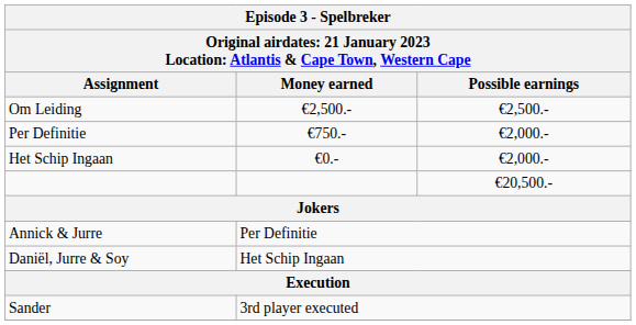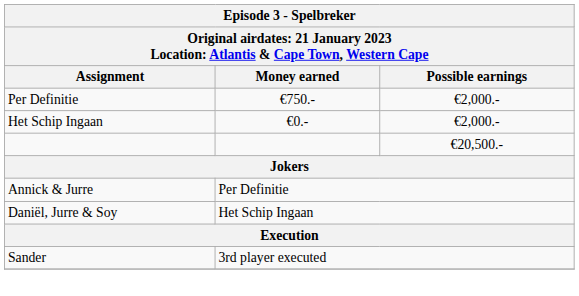 <table class="wikitable" style="font-size: 95%; margin: 10px" align="right" width="40%">
 <tr>
 <th colspan=3>Episode 3 - Spelbreker</th>
 </tr>
 <tr>
 <th colspan=3>Original airdates: 21 January 2023<br>Location: <a href='#'>Atlantis</a> & <a href='#'>Cape Town</a>, <a href='#'>Western Cape</a></th>
 </tr>
 <tr>
 <th>Assignment</th>
 <th>Money earned</th>
 <th>Possible earnings</th>
-</tr>
-<tr>
-<td>Om Leiding</td>
-<td align="center">€2,500.-</td>
-<td align="center">€2,500.-</td>
 </tr>
 <tr>
 <td>Per Definitie</td>
 <td align="center">€750.-</td>
 <td align="center">€2,000.-</td>
 </tr>
 <tr>
 <td>Het Schip Ingaan</td>
 <td align="center">€0.-</td>
 <td align="center">€2,000.-</td>
 </tr>
 <tr>
 <td><strong></strong></td>
 <td align="center"><strong></strong></td>
 <td align="center">€20,500.-</td>
 </tr>
 <tr>
 <th colspan=3>Jokers</th>
 </tr>
 <tr>
 <td>Annick & Jurre</td>
 <td colspan=2>Per Definitie</td>
 </tr>
 <tr>
 <td>Daniël, Jurre & Soy</td>
 <td colspan=2>Het Schip Ingaan</td>
 </tr>
 <tr>
 <th colspan=3>Execution</th>
 </tr>
 <tr>
 <td>Sander</td>
 <td colspan=2>3rd player executed</td>
 </tr>
 <tr>
 </tr>
 </table>
